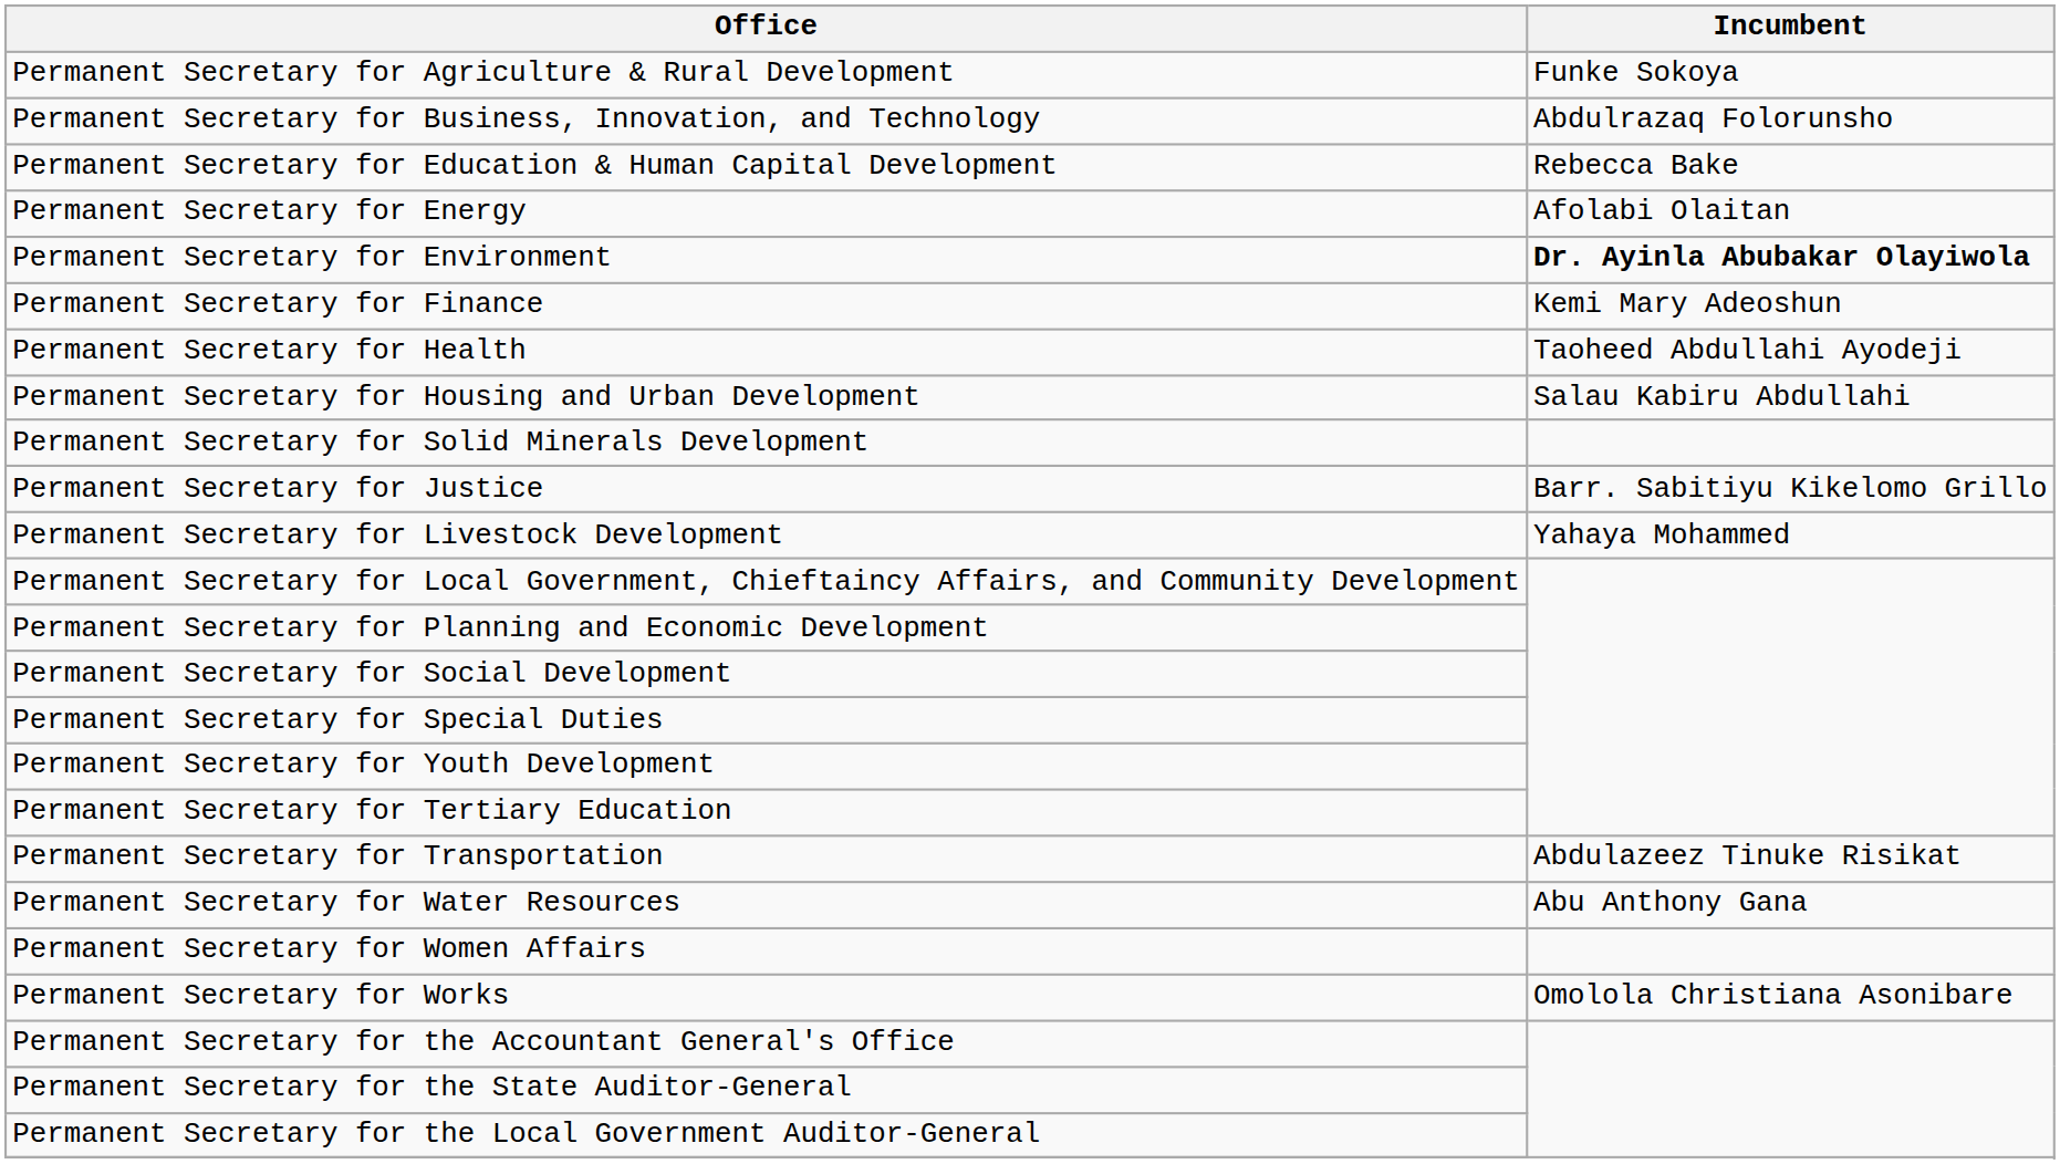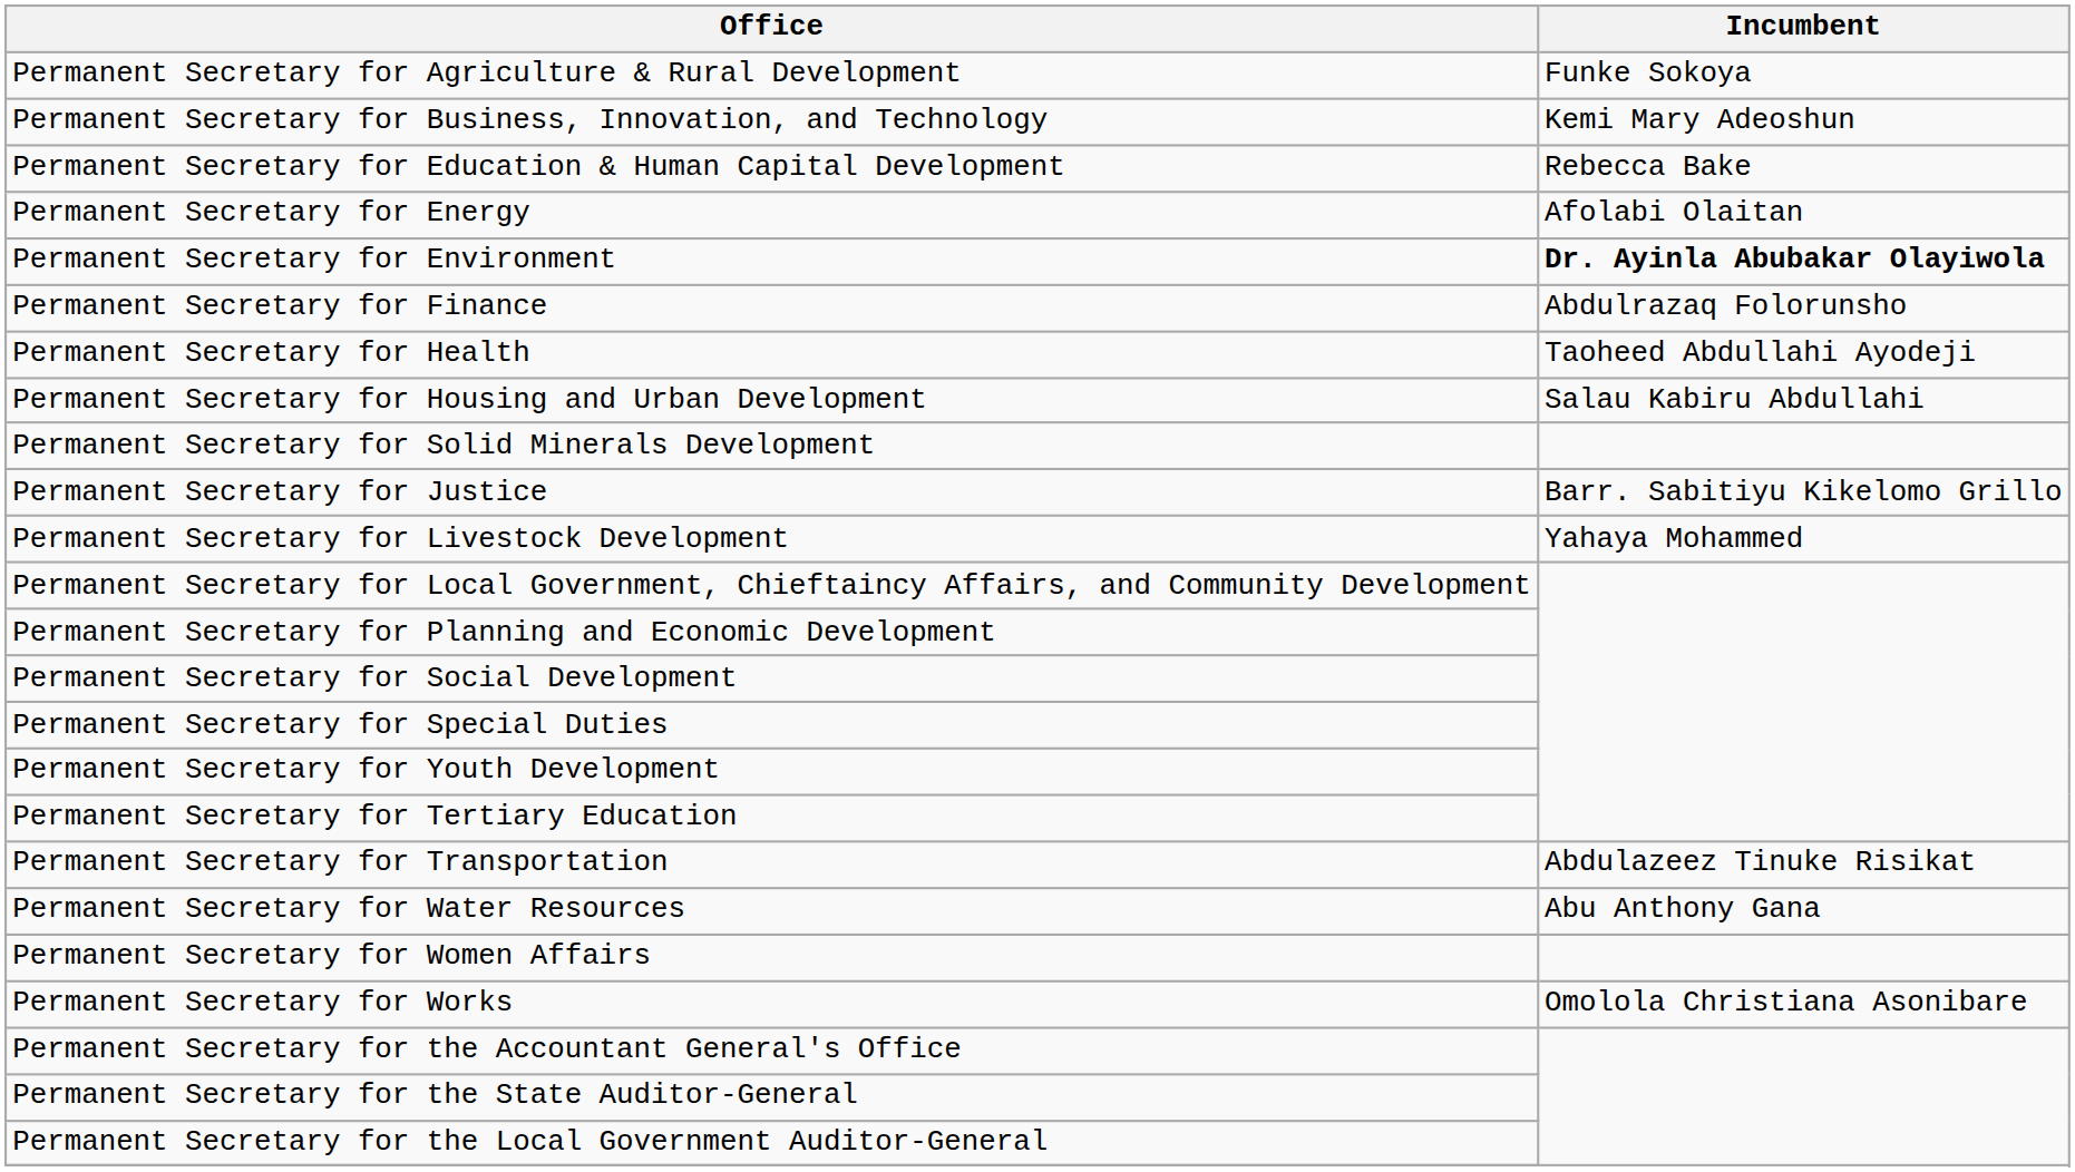 <table class="wikitable" style="font-size: 95%;">
 <tr>
 <th>Office</th>
 <th>Incumbent</th>
 </tr>
 <tr>
 <td>Permanent Secretary for Agriculture & Rural Development</td>
 <td>Funke Sokoya</td>
 </tr>
 <tr>
 <td>Permanent Secretary for Business, Innovation, and Technology</td>
-<td>Abdulrazaq Folorunsho</td>
+<td>Kemi Mary Adeoshun</td>
 </tr>
 <tr>
 <td>Permanent Secretary for Education & Human Capital Development</td>
 <td>Rebecca Bake</td>
 </tr>
 <tr>
 <td>Permanent Secretary for Energy</td>
 <td>Afolabi Olaitan</td>
 </tr>
 <tr>
 <td>Permanent Secretary for Environment</td>
 <td><strong>Dr. Ayinla Abubakar Olayiwola</strong></td>
 </tr>
 <tr>
 <td>Permanent Secretary for Finance</td>
-<td>Kemi Mary Adeoshun</td>
+<td>Abdulrazaq Folorunsho</td>
 </tr>
 <tr>
 <td>Permanent Secretary for Health</td>
 <td>Taoheed Abdullahi Ayodeji</td>
 </tr>
 <tr>
 <td>Permanent Secretary for Housing and Urban Development</td>
 <td>Salau Kabiru Abdullahi</td>
 </tr>
 <tr>
 <td>Permanent Secretary for Solid Minerals Development</td>
 </tr>
 <tr>
 <td>Permanent Secretary for Justice</td>
 <td>Barr. Sabitiyu Kikelomo Grillo</td>
 </tr>
 <tr>
 <td>Permanent Secretary for Livestock Development</td>
 <td>Yahaya Mohammed</td>
 </tr>
 <tr>
 <td>Permanent Secretary for Local Government, Chieftaincy Affairs, and Community Development</td>
 </tr>
 <tr>
 <td>Permanent Secretary for Planning and Economic Development</td>
 </tr>
 <tr>
 <td>Permanent Secretary for Social Development</td>
 </tr>
 <tr>
 <td>Permanent Secretary for Special Duties</td>
 </tr>
 <tr>
 <td>Permanent Secretary for Youth Development</td>
 </tr>
 <tr>
 <td>Permanent Secretary for Tertiary Education</td>
 </tr>
 <tr>
 <td>Permanent Secretary for Transportation</td>
 <td>Abdulazeez Tinuke Risikat</td>
 </tr>
 <tr>
 <td>Permanent Secretary for Water Resources</td>
 <td>Abu Anthony Gana</td>
 </tr>
 <tr>
 <td>Permanent Secretary for Women Affairs</td>
 </tr>
 <tr>
 <td>Permanent Secretary for Works</td>
 <td>Omolola Christiana Asonibare</td>
 </tr>
 <tr>
 <td>Permanent Secretary for the Accountant General's Office</td>
 </tr>
 <tr>
 <td>Permanent Secretary for the State Auditor-General</td>
 </tr>
 <tr>
 <td>Permanent Secretary for the Local Government Auditor-General</td>
 </tr>
 <tr>
 </tr>
 </table>
